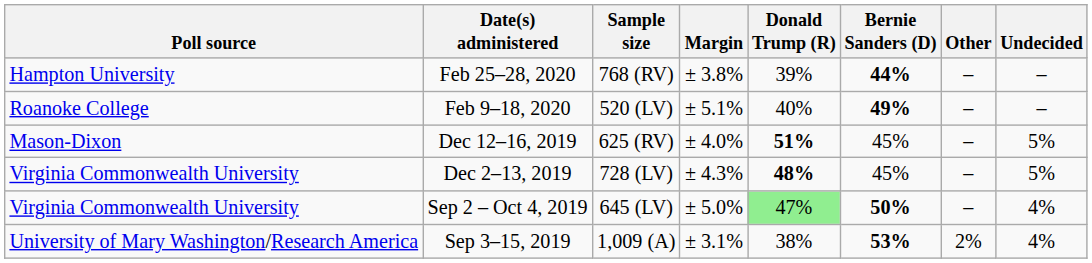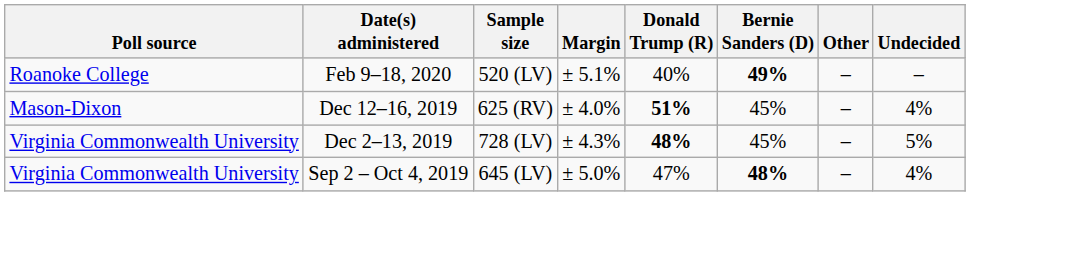 <table class="wikitable" style="font-size:90%;text-align:center;">
 <tr valign=bottom style="font-size:90%;">
 <th>Poll source</th>
 <th>Date(s)<br>administered</th>
 <th>Sample<br>size</th>
 <th>Margin<br></th>
 <th>Donald<br>Trump (R)</th>
 <th>Bernie<br>Sanders (D)</th>
 <th>Other</th>
 <th>Undecided</th>
-</tr>
-<tr>
-<td style="text-align:left;"><a href='#'>Hampton University</a></td>
-<td>Feb 25–28, 2020</td>
-<td>768 (RV)</td>
-<td>± 3.8%</td>
-<td>39%</td>
-<td><strong>44%</strong></td>
-<td>–</td>
-<td>–</td>
 </tr>
 <tr>
 <td style="text-align:left;"><a href='#'>Roanoke College</a></td>
 <td>Feb 9–18, 2020</td>
 <td>520 (LV)</td>
 <td>± 5.1%</td>
 <td>40%</td>
 <td><strong>49%</strong></td>
 <td>–</td>
 <td>–</td>
 </tr>
 <tr>
 <td style="text-align:left;"><a href='#'>Mason-Dixon</a></td>
 <td>Dec 12–16, 2019</td>
 <td>625 (RV)</td>
 <td>± 4.0%</td>
 <td><strong>51%</strong></td>
 <td>45%</td>
 <td>–</td>
-<td>5%</td>
+<td>4%</td>
 </tr>
 <tr>
 <td style="text-align:left;"><a href='#'>Virginia Commonwealth University</a></td>
 <td>Dec 2–13, 2019</td>
 <td>728 (LV)</td>
 <td>± 4.3%</td>
 <td><strong>48%</strong></td>
 <td>45%</td>
 <td>–</td>
 <td>5%</td>
 </tr>
 <tr>
 <td style="text-align:left;"><a href='#'>Virginia Commonwealth University</a></td>
 <td>Sep 2 – Oct 4, 2019</td>
 <td>645 (LV)</td>
 <td>± 5.0%</td>
-<td style="background: lightgreen;">47%</td>
-<td><strong>50%</strong></td>
+<td>47%</td>
+<td><strong>48%</strong></td>
 <td>–</td>
 <td>4%</td>
 </tr>
-<tr>
-<td style="text-align:left;"><a href='#'>University of Mary Washington</a>/<a href='#'>Research America</a></td>
-<td>Sep 3–15, 2019</td>
-<td>1,009 (A)</td>
-<td>± 3.1%</td>
-<td>38%</td>
-<td><strong>53%</strong></td>
-<td>2%</td>
-<td>4%</td>
-</tr>
 </table>
